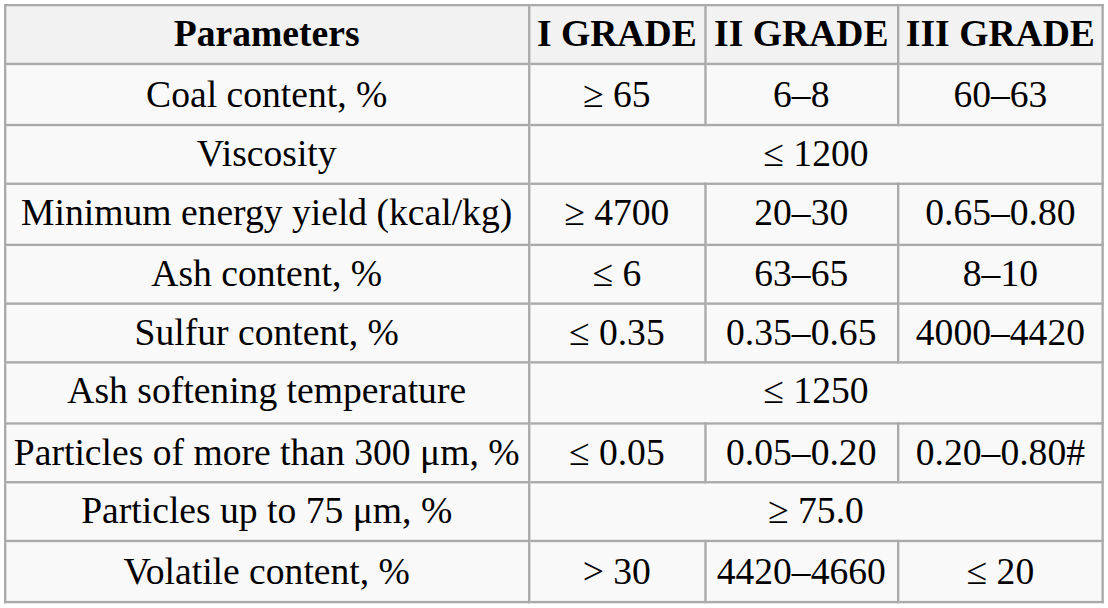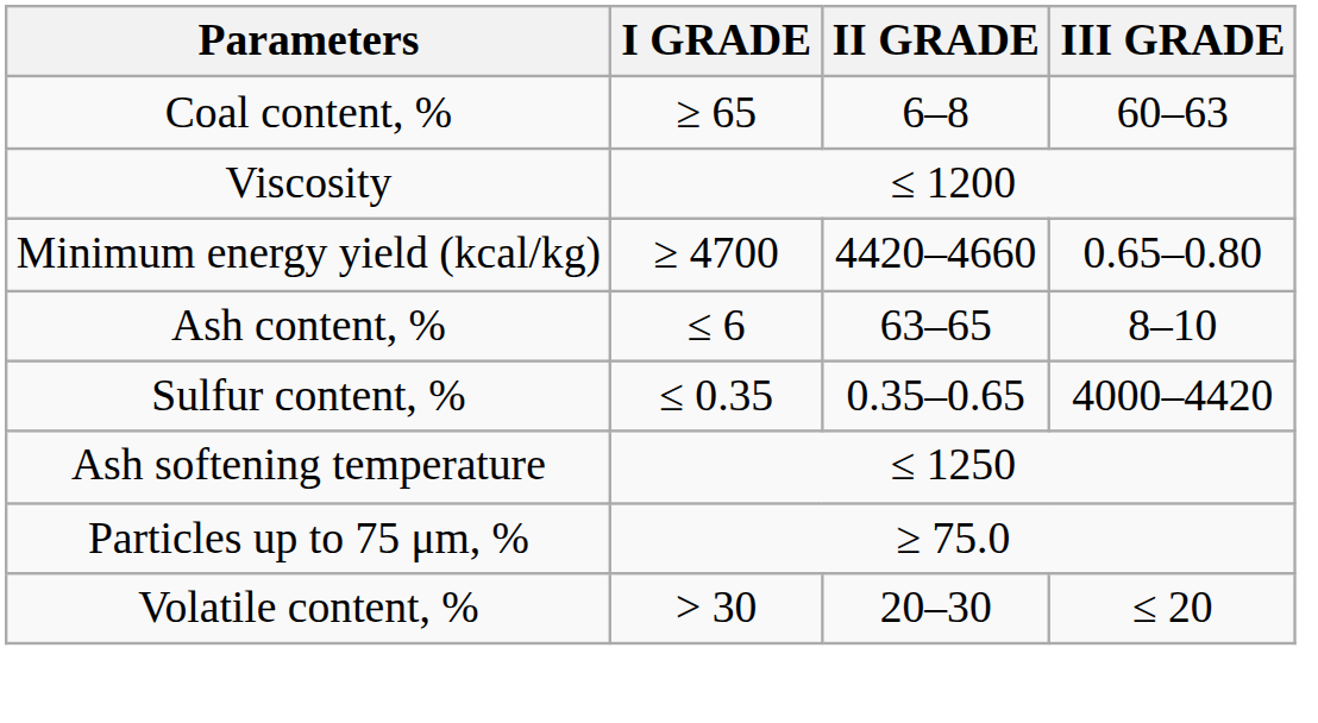 <table class="wikitable" style="text-align:center">
 <tr>
 <th>Parameters</th>
 <th>І GRADE</th>
 <th>ІІ GRADE</th>
 <th>ІІІ GRADE</th>
 </tr>
 <tr>
 <td>Coal content, %</td>
 <td>≥ 65</td>
 <td>6–8</td>
 <td>60–63</td>
 </tr>
 <tr>
 <td>Viscosity</td>
 <td colspan="3">≤ 1200</td>
 </tr>
 <tr>
 <td>Minimum energy yield (kcal/kg)</td>
 <td>≥ 4700</td>
-<td>20–30</td>
+<td>4420–4660</td>
 <td>0.65–0.80</td>
 </tr>
 <tr>
 <td>Ash content, %</td>
 <td>≤ 6</td>
 <td>63–65</td>
 <td>8–10</td>
 </tr>
 <tr>
 <td>Sulfur content, %</td>
 <td>≤ 0.35</td>
 <td>0.35–0.65</td>
 <td>4000–4420</td>
 </tr>
 <tr>
 <td>Ash softening temperature</td>
 <td colspan="3">≤ 1250</td>
 </tr>
 <tr>
-<td>Particles of more than 300 μm, %</td>
-<td>≤ 0.05</td>
-<td>0.05–0.20</td>
-<td>0.20–0.80#</td>
-</tr>
-<tr>
 <td>Particles up to 75 μm, %</td>
 <td colspan="3">≥ 75.0</td>
 </tr>
 <tr>
 <td>Volatile content, %</td>
 <td>> 30</td>
-<td>4420–4660</td>
+<td>20–30</td>
 <td>≤ 20</td>
 </tr>
 </table>
